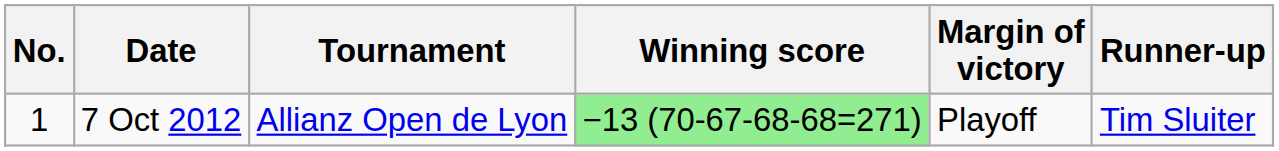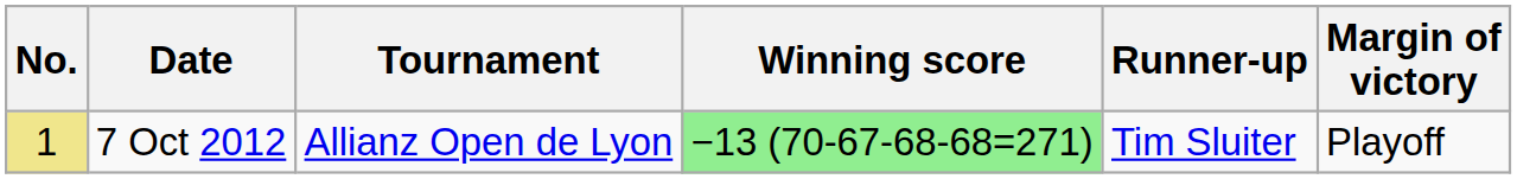 <table class="wikitable" style="font-size:95%;">
 <tr>
 <th>No.</th>
 <th>Date</th>
 <th>Tournament</th>
 <th>Winning score</th>
+<th>Runner-up</th>
 <th>Margin of<br>victory</th>
-<th>Runner-up</th>
 </tr>
 <tr>
-<td align=center>1</td>
+<td align=center style="background: khaki;">1</td>
 <td align=right>7 Oct <a href='#'>2012</a></td>
 <td><a href='#'>Allianz Open de Lyon</a></td>
 <td style="background: lightgreen;">−13 (70-67-68-68=271)</td>
+<td> <a href='#'>Tim Sluiter</a></td>
 <td>Playoff</td>
-<td> <a href='#'>Tim Sluiter</a></td>
 </tr>
 </table>
